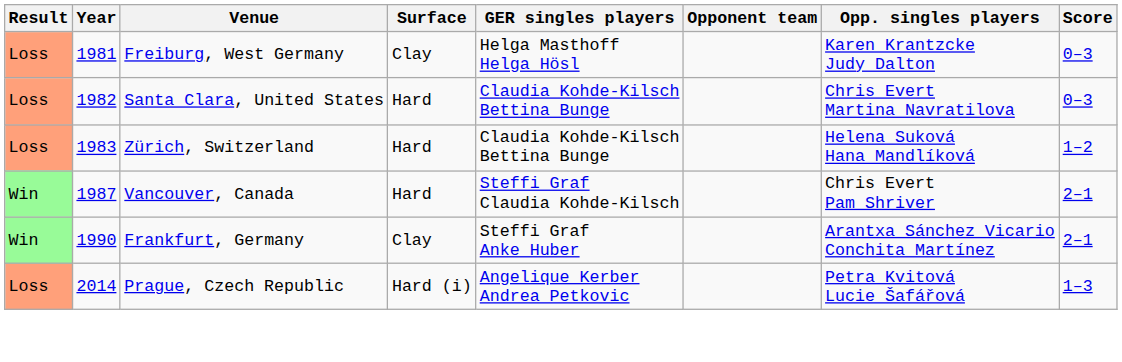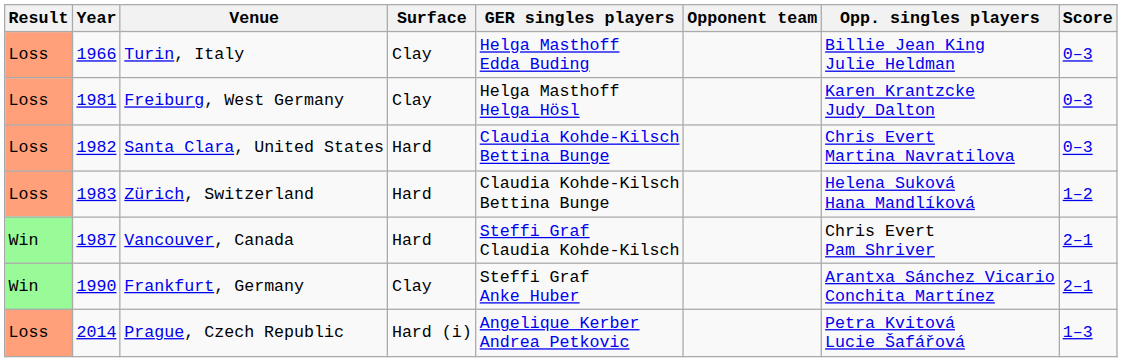 <table class="sortable wikitable nowrap">
 <tr>
 <th>Result</th>
 <th>Year</th>
 <th>Venue</th>
 <th>Surface</th>
 <th>GER singles players</th>
 <th>Opponent team</th>
 <th>Opp. singles players</th>
 <th>Score</th>
+</tr>
+<tr>
+<td bgcolor=ffa07a>Loss</td>
+<td><a href='#'>1966</a></td>
+<td><a href='#'>Turin</a>, Italy</td>
+<td>Clay</td>
+<td><a href='#'>Helga Masthoff</a><br><a href='#'>Edda Buding</a></td>
+<td></td>
+<td><a href='#'>Billie Jean King</a><br><a href='#'>Julie Heldman</a></td>
+<td><a href='#'>0–3</a></td>
 </tr>
 <tr>
 <td bgcolor=ffa07a>Loss</td>
 <td><a href='#'>1981</a></td>
 <td><a href='#'>Freiburg</a>, West Germany</td>
 <td>Clay</td>
 <td>Helga Masthoff<br><a href='#'>Helga Hösl</a></td>
 <td></td>
 <td><a href='#'>Karen Krantzcke</a><br><a href='#'>Judy Dalton</a></td>
 <td><a href='#'>0–3</a></td>
 </tr>
 <tr>
 <td bgcolor=ffa07a>Loss</td>
 <td><a href='#'>1982</a></td>
 <td><a href='#'>Santa Clara</a>, United States</td>
 <td>Hard</td>
 <td><a href='#'>Claudia Kohde-Kilsch</a><br><a href='#'>Bettina Bunge</a></td>
 <td></td>
 <td><a href='#'>Chris Evert</a><br><a href='#'>Martina Navratilova</a></td>
 <td><a href='#'>0–3</a></td>
 </tr>
 <tr>
 <td bgcolor=ffa07a>Loss</td>
 <td><a href='#'>1983</a></td>
 <td><a href='#'>Zürich</a>, Switzerland</td>
 <td>Hard</td>
 <td>Claudia Kohde-Kilsch<br>Bettina Bunge</td>
 <td></td>
 <td><a href='#'>Helena Suková</a><br><a href='#'>Hana Mandlíková</a></td>
 <td><a href='#'>1–2</a></td>
 </tr>
 <tr>
 <td bgcolor=98fb98>Win</td>
 <td><a href='#'>1987</a></td>
 <td><a href='#'>Vancouver</a>, Canada</td>
 <td>Hard</td>
 <td><a href='#'>Steffi Graf</a><br>Claudia Kohde-Kilsch</td>
 <td></td>
 <td>Chris Evert<br><a href='#'>Pam Shriver</a></td>
 <td><a href='#'>2–1</a></td>
 </tr>
 <tr>
 <td bgcolor=98fb98>Win</td>
 <td><a href='#'>1990</a></td>
 <td><a href='#'>Frankfurt</a>, Germany</td>
 <td>Clay</td>
 <td>Steffi Graf<br><a href='#'>Anke Huber</a></td>
 <td></td>
 <td><a href='#'>Arantxa Sánchez Vicario</a><br><a href='#'>Conchita Martínez</a></td>
 <td><a href='#'>2–1</a></td>
 </tr>
 <tr>
 <td bgcolor=ffa07a>Loss</td>
 <td><a href='#'>2014</a></td>
 <td><a href='#'>Prague</a>, Czech Republic</td>
 <td>Hard (i)</td>
 <td><a href='#'>Angelique Kerber</a><br><a href='#'>Andrea Petkovic</a></td>
 <td></td>
 <td><a href='#'>Petra Kvitová</a><br><a href='#'>Lucie Šafářová</a></td>
 <td><a href='#'>1–3</a></td>
 </tr>
 </table>
